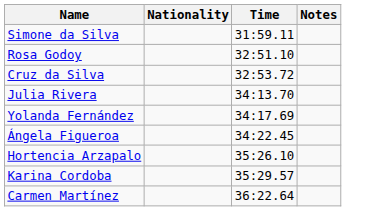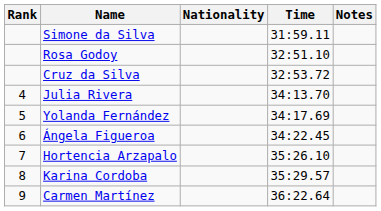 <table class="wikitable sortable" style="text-align:center">
 <tr>
+<th>Rank</th>
 <th>Name</th>
 <th>Nationality</th>
 <th>Time</th>
 <th>Notes</th>
 </tr>
 <tr>
+<td></td>
 <td align=left><a href='#'>Simone da Silva</a></td>
 <td align=left></td>
 <td>31:59.11</td>
 <td></td>
 </tr>
 <tr>
+<td></td>
 <td align=left><a href='#'>Rosa Godoy</a></td>
 <td align=left></td>
 <td>32:51.10</td>
 <td></td>
 </tr>
 <tr>
+<td></td>
 <td align=left><a href='#'>Cruz da Silva</a></td>
 <td align=left></td>
 <td>32:53.72</td>
 <td></td>
 </tr>
 <tr>
+<td>4</td>
 <td align=left><a href='#'>Julia Rivera</a></td>
 <td align=left></td>
 <td>34:13.70</td>
 <td></td>
 </tr>
 <tr>
+<td>5</td>
 <td align=left><a href='#'>Yolanda Fernández</a></td>
 <td align=left></td>
 <td>34:17.69</td>
 <td></td>
 </tr>
 <tr>
+<td>6</td>
 <td align=left><a href='#'>Ángela Figueroa</a></td>
 <td align=left></td>
 <td>34:22.45</td>
 <td></td>
 </tr>
 <tr>
+<td>7</td>
 <td align=left><a href='#'>Hortencia Arzapalo</a></td>
 <td align=left></td>
 <td>35:26.10</td>
 <td></td>
 </tr>
 <tr>
+<td>8</td>
 <td align=left><a href='#'>Karina Cordoba</a></td>
 <td align=left></td>
 <td>35:29.57</td>
 <td></td>
 </tr>
 <tr>
+<td>9</td>
 <td align=left><a href='#'>Carmen Martínez</a></td>
 <td align=left></td>
 <td>36:22.64</td>
 <td></td>
 </tr>
 </table>
